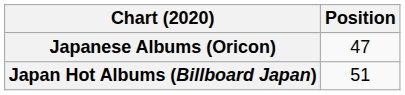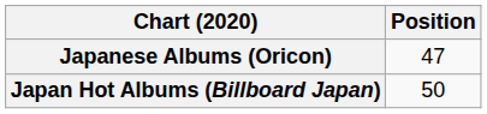 <table class="wikitable plainrowheaders" style="text-align:center">
 <tr>
 <th scope="col">Chart (2020)</th>
 <th scope="col">Position</th>
 </tr>
 <tr>
 <th scope="row">Japanese Albums (Oricon)</th>
 <td>47</td>
 </tr>
 <tr>
 <th scope="row">Japan Hot Albums (<em>Billboard Japan</em>)</th>
-<td>51</td>
+<td>50</td>
 </tr>
 </table>
